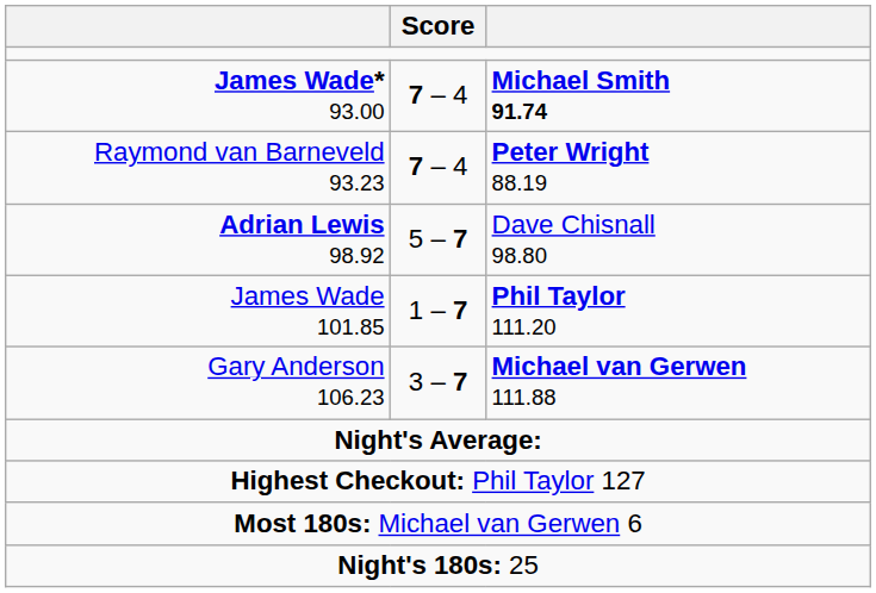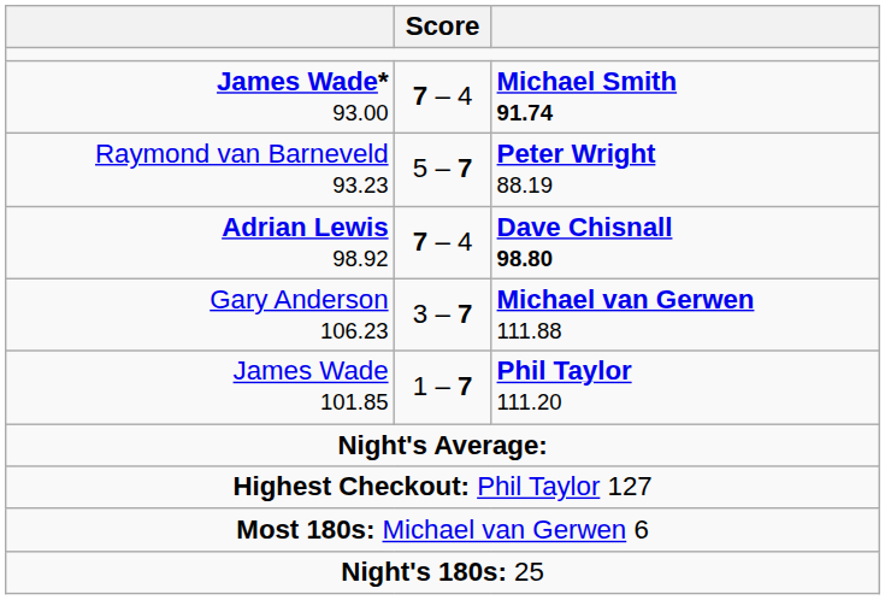 <table class=wikitable style="text-align:center">
 <tr>
 <th width=225></th>
 <th width=50>Score</th>
 <th width=225></th>
 </tr>
 <tr align=centre>
 <td colspan="3"></td>
 </tr>
 <tr align=left>
 <td align=right><strong><a href='#'>James Wade</a>*</strong>  <br><small><span>93.00</span></small></td>
 <td align=center><strong>7</strong> – 4</td>
 <td><strong> <a href='#'>Michael Smith</a> <br><small><span>91.74</span></small></strong></td>
 </tr>
 <tr align=left>
 <td align=right><a href='#'>Raymond van Barneveld</a>  <br><small><span>93.23</span></small></td>
-<td align=center><strong>7</strong> – 4</td>
+<td align=center>5 – <strong>7</strong></td>
 <td><strong> <a href='#'>Peter Wright</a></strong> <br><small><span>88.19</span></small></td>
 </tr>
 <tr align=left>
 <td align=right><strong><a href='#'>Adrian Lewis</a> </strong> <br><small><span>98.92</span></small></td>
-<td align=center>5 – <strong>7</strong></td>
-<td> <a href='#'>Dave Chisnall</a> <br><small><span>98.80</span></small></td>
+<td align=center><strong>7</strong> – 4</td>
+<td><strong> <a href='#'>Dave Chisnall</a> <br><small><span>98.80</span></small></strong></td>
+</tr>
+<tr align=left>
+<td align=right><a href='#'>Gary Anderson</a>  <br><small><span>106.23</span></small></td>
+<td align=center>3 – <strong>7</strong></td>
+<td><strong> <a href='#'>Michael van Gerwen</a></strong> <br><small><span>111.88</span></small></td>
 </tr>
 <tr align=left>
 <td align=right><a href='#'>James Wade</a>  <br><small><span>101.85</span></small></td>
 <td align=center>1 – <strong>7</strong></td>
 <td> <strong><a href='#'>Phil Taylor</a></strong> <br><small><span>111.20</span></small></td>
-</tr>
-<tr align=left>
-<td align=right><a href='#'>Gary Anderson</a>  <br><small><span>106.23</span></small></td>
-<td align=center>3 – <strong>7</strong></td>
-<td><strong> <a href='#'>Michael van Gerwen</a></strong> <br><small><span>111.88</span></small></td>
 </tr>
 <tr align=center>
 <td colspan="3"><strong>Night's Average:</strong> </td>
 </tr>
 <tr align=center>
 <td colspan="3"><strong>Highest Checkout:</strong>  <a href='#'>Phil Taylor</a> 127</td>
 </tr>
 <tr align=center>
 <td colspan="3"><strong>Most 180s:</strong>  <a href='#'>Michael van Gerwen</a> 6</td>
 </tr>
 <tr align=center>
 <td colspan="3"><strong>Night's 180s:</strong> 25</td>
 </tr>
 </table>
